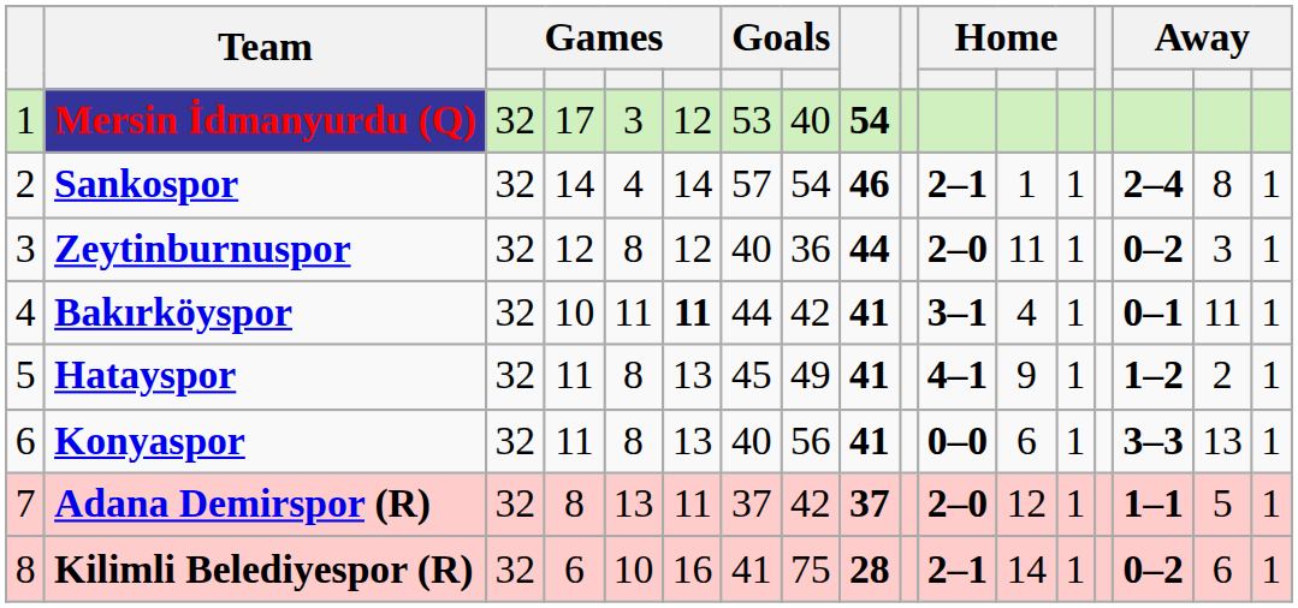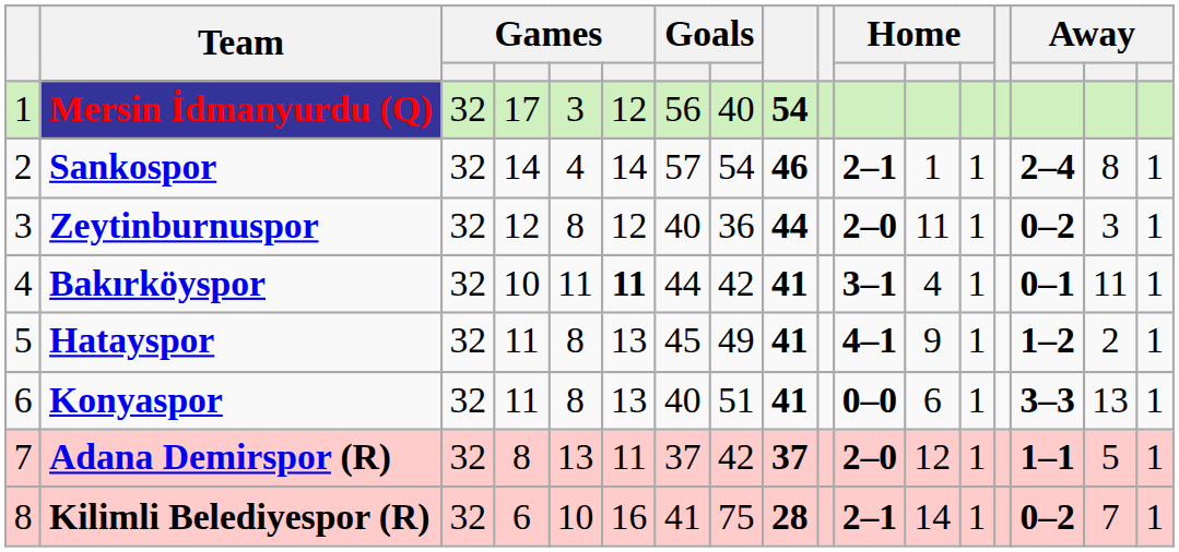 <table class="wikitable" style="text-align: center;">
 <tr>
 <th rowspan=2></th>
 <th rowspan=2>Team</th>
 <th colspan=4>Games</th>
 <th colspan=2>Goals</th>
 <th rowspan=2></th>
 <th rowspan=2></th>
 <th colspan=3>Home</th>
 <th rowspan=2></th>
 <th colspan=3>Away</th>
 </tr>
 <tr>
 <th></th>
 <th></th>
 <th></th>
 <th></th>
 <th></th>
 <th></th>
 <th></th>
 <th></th>
 <th></th>
 <th></th>
 <th></th>
 <th></th>
 </tr>
 <tr>
 <td bgcolor="#D0F0C0">1</td>
 <td align="left" bgcolor="#333399" style="color:red;"><strong>Mersin İdmanyurdu (Q)</strong></td>
 <td bgcolor="#D0F0C0">32</td>
 <td bgcolor="#D0F0C0">17</td>
 <td bgcolor="#D0F0C0">3</td>
 <td bgcolor="#D0F0C0">12</td>
-<td bgcolor="#D0F0C0">53</td>
+<td bgcolor="#D0F0C0">56</td>
 <td bgcolor="#D0F0C0">40</td>
 <td bgcolor="#D0F0C0"><strong>54</strong></td>
 <td bgcolor="#D0F0C0"></td>
 <td bgcolor="#D0F0C0"></td>
 <td bgcolor="#D0F0C0"></td>
 <td bgcolor="#D0F0C0"></td>
 <td bgcolor="#D0F0C0"></td>
 <td bgcolor="#D0F0C0"></td>
 <td bgcolor="#D0F0C0"></td>
 <td bgcolor="#D0F0C0"></td>
 </tr>
 <tr>
 <td>2</td>
 <td align="left"><strong><a href='#'>Sankospor</a></strong></td>
 <td>32</td>
 <td>14</td>
 <td>4</td>
 <td>14</td>
 <td>57</td>
 <td>54</td>
 <td><strong>46</strong></td>
 <td></td>
 <td><strong>2–1</strong></td>
 <td>1</td>
 <td>1</td>
 <td></td>
 <td><strong>2–4</strong></td>
 <td>8</td>
 <td>1</td>
 </tr>
 <tr>
 <td>3</td>
 <td align="left"><strong><a href='#'>Zeytinburnuspor</a></strong></td>
 <td>32</td>
 <td>12</td>
 <td>8</td>
 <td>12</td>
 <td>40</td>
 <td>36</td>
 <td><strong>44</strong></td>
 <td></td>
 <td><strong>2–0</strong></td>
 <td>11</td>
 <td>1</td>
 <td></td>
 <td><strong>0–2</strong></td>
 <td>3</td>
 <td>1</td>
 </tr>
 <tr>
 <td>4</td>
 <td align="left"><strong><a href='#'>Bakırköyspor</a></strong></td>
 <td>32</td>
 <td>10</td>
 <td>11</td>
 <td><strong>11</strong></td>
 <td>44</td>
 <td>42</td>
 <td><strong>41</strong></td>
 <td></td>
 <td><strong>3–1</strong></td>
 <td>4</td>
 <td>1</td>
 <td></td>
 <td><strong>0–1</strong></td>
 <td>11</td>
 <td>1</td>
 </tr>
 <tr>
 <td>5</td>
 <td align="left"><strong><a href='#'>Hatayspor</a></strong></td>
 <td>32</td>
 <td>11</td>
 <td>8</td>
 <td>13</td>
 <td>45</td>
 <td>49</td>
 <td><strong>41</strong></td>
 <td></td>
 <td><strong>4–1</strong></td>
 <td>9</td>
 <td>1</td>
 <td></td>
 <td><strong>1–2</strong></td>
 <td>2</td>
 <td>1</td>
 </tr>
 <tr>
 <td>6</td>
 <td align="left"><strong><a href='#'>Konyaspor</a></strong></td>
 <td>32</td>
 <td>11</td>
 <td>8</td>
 <td>13</td>
 <td>40</td>
-<td>56</td>
+<td>51</td>
 <td><strong>41</strong></td>
 <td></td>
 <td><strong>0–0</strong></td>
 <td>6</td>
 <td>1</td>
 <td></td>
 <td><strong>3–3</strong></td>
 <td>13</td>
 <td>1</td>
 </tr>
 <tr>
 <td bgcolor="#FFCCCC">7</td>
 <td align="left" bgcolor="#FFCCCC"><strong><a href='#'>Adana Demirspor</a> (R)</strong></td>
 <td bgcolor="#FFCCCC">32</td>
 <td bgcolor="#FFCCCC">8</td>
 <td bgcolor="#FFCCCC">13</td>
 <td bgcolor="#FFCCCC">11</td>
 <td bgcolor="#FFCCCC">37</td>
 <td bgcolor="#FFCCCC">42</td>
 <td bgcolor="#FFCCCC"><strong>37</strong></td>
 <td bgcolor="#FFCCCC"></td>
 <td bgcolor="#FFCCCC"><strong>2–0</strong></td>
 <td bgcolor="#FFCCCC">12</td>
 <td bgcolor="#FFCCCC">1</td>
 <td bgcolor="#FFCCCC"></td>
 <td bgcolor="#FFCCCC"><strong>1–1</strong></td>
 <td bgcolor="#FFCCCC">5</td>
 <td bgcolor="#FFCCCC">1</td>
 </tr>
 <tr>
 <td bgcolor="#FFCCCC">8</td>
 <td align="left" bgcolor="#FFCCCC"><strong>Kilimli Belediyespor (R)</strong></td>
 <td bgcolor="#FFCCCC">32</td>
 <td bgcolor="#FFCCCC">6</td>
 <td bgcolor="#FFCCCC">10</td>
 <td bgcolor="#FFCCCC">16</td>
 <td bgcolor="#FFCCCC">41</td>
 <td bgcolor="#FFCCCC">75</td>
 <td bgcolor="#FFCCCC"><strong>28</strong></td>
 <td bgcolor="#FFCCCC"></td>
 <td bgcolor="#FFCCCC"><strong>2–1</strong></td>
 <td bgcolor="#FFCCCC">14</td>
 <td bgcolor="#FFCCCC">1</td>
 <td bgcolor="#FFCCCC"></td>
 <td bgcolor="#FFCCCC"><strong>0–2</strong></td>
-<td bgcolor="#FFCCCC">6</td>
+<td bgcolor="#FFCCCC">7</td>
 <td bgcolor="#FFCCCC">1</td>
 </tr>
 </table>
